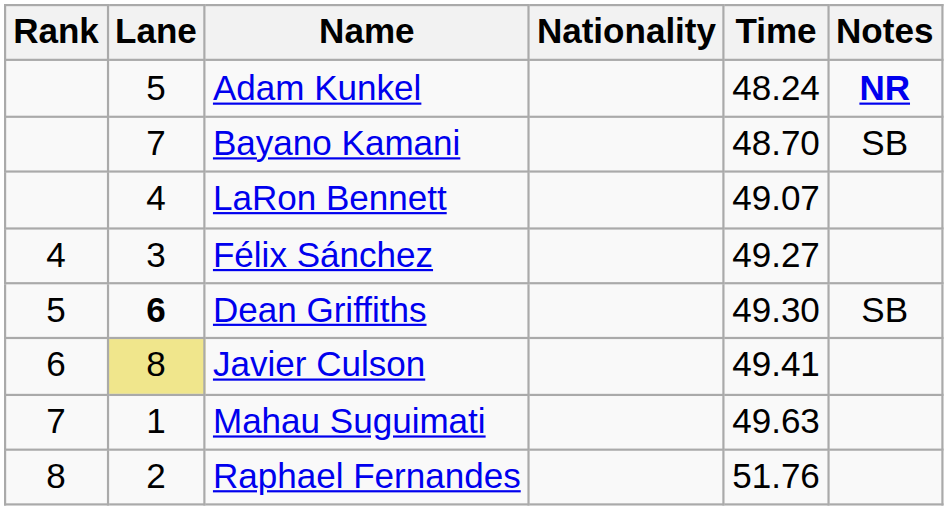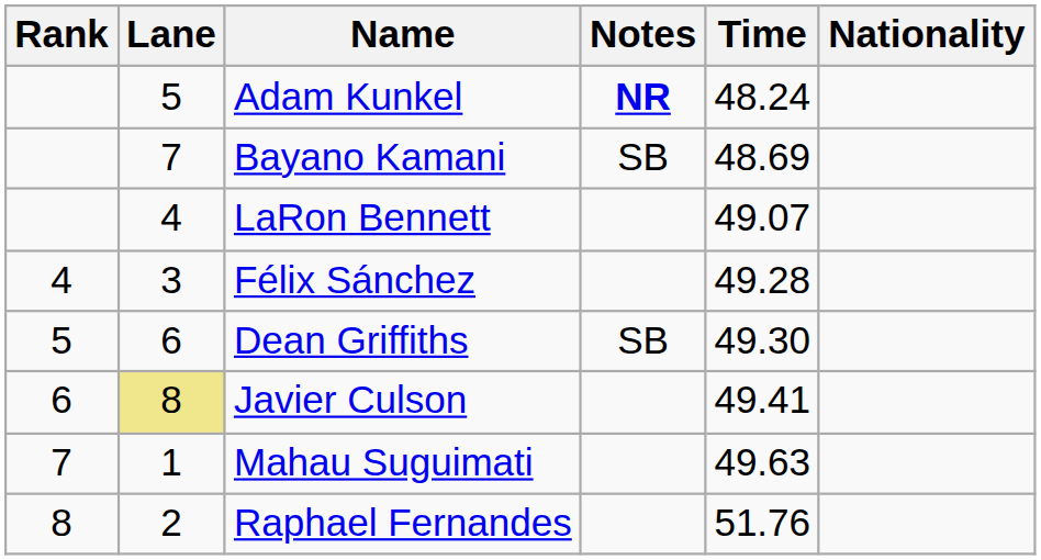 <table class="wikitable sortable" style="text-align:center">
 <tr>
 <th>Rank</th>
 <th>Lane</th>
 <th>Name</th>
+<th>Notes</th>
+<th>Time</th>
 <th>Nationality</th>
-<th>Time</th>
-<th>Notes</th>
 </tr>
 <tr>
 <td></td>
 <td>5</td>
 <td align=left><a href='#'>Adam Kunkel</a></td>
+<td><strong><a href='#'>NR</a></strong></td>
+<td>48.24</td>
 <td align=left></td>
-<td>48.24</td>
-<td><strong><a href='#'>NR</a></strong></td>
 </tr>
 <tr>
 <td></td>
 <td>7</td>
 <td align=left><a href='#'>Bayano Kamani</a></td>
+<td>SB</td>
+<td>48.69</td>
 <td align=left></td>
-<td>48.70</td>
-<td>SB</td>
 </tr>
 <tr>
 <td></td>
 <td>4</td>
 <td align=left><a href='#'>LaRon Bennett</a></td>
+<td></td>
+<td>49.07</td>
 <td align=left></td>
-<td>49.07</td>
-<td></td>
 </tr>
 <tr>
 <td>4</td>
 <td>3</td>
 <td align=left><a href='#'>Félix Sánchez</a></td>
+<td></td>
+<td>49.28</td>
 <td align=left></td>
-<td>49.27</td>
-<td></td>
 </tr>
 <tr>
 <td>5</td>
-<td><strong>6</strong></td>
+<td>6</td>
 <td align=left><a href='#'>Dean Griffiths</a></td>
+<td>SB</td>
+<td>49.30</td>
 <td align=left></td>
-<td>49.30</td>
-<td>SB</td>
 </tr>
 <tr>
 <td>6</td>
 <td style="background: khaki;">8</td>
 <td align=left><a href='#'>Javier Culson</a></td>
+<td></td>
+<td>49.41</td>
 <td align=left></td>
-<td>49.41</td>
-<td></td>
 </tr>
 <tr>
 <td>7</td>
 <td>1</td>
 <td align=left><a href='#'>Mahau Suguimati</a></td>
+<td></td>
+<td>49.63</td>
 <td align=left></td>
-<td>49.63</td>
-<td></td>
 </tr>
 <tr>
 <td>8</td>
 <td>2</td>
 <td align=left><a href='#'>Raphael Fernandes</a></td>
+<td></td>
+<td>51.76</td>
 <td align=left></td>
-<td>51.76</td>
-<td></td>
 </tr>
 </table>
